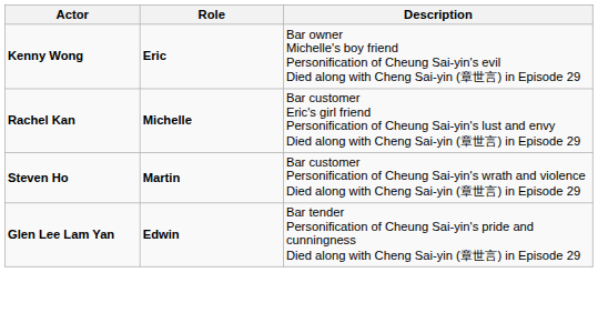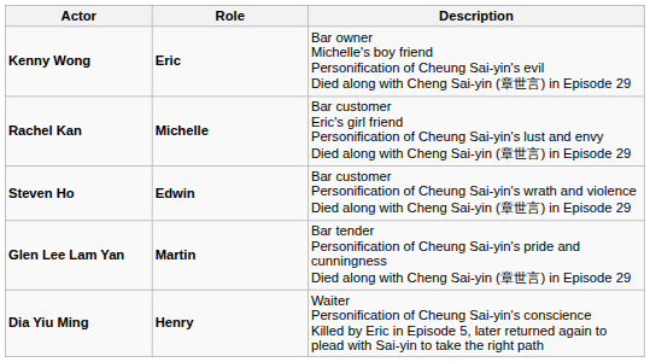 <table class="wikitable" width="60%">
 <tr>
 <th style="width:6%">Actor</th>
 <th style="width:6%">Role</th>
 <th style="width:15%">Description</th>
 </tr>
 <tr>
 <td><strong>Kenny Wong</strong></td>
 <td><strong>Eric</strong></td>
 <td>Bar owner<br>Michelle's boy friend<br>Personification of Cheung Sai-yin's evil<br>Died along with Cheng Sai-yin (章世言) in Episode 29</td>
 </tr>
 <tr>
 <td><strong>Rachel Kan</strong></td>
 <td><strong>Michelle</strong></td>
 <td>Bar customer<br>Eric's girl friend<br>Personification of Cheung Sai-yin's lust and envy<br>Died along with Cheng Sai-yin (章世言) in Episode 29</td>
 </tr>
 <tr>
 <td><strong>Steven Ho</strong></td>
-<td><strong>Martin</strong></td>
+<td><strong>Edwin</strong></td>
 <td>Bar customer<br>Personification of Cheung Sai-yin's wrath and violence<br>Died along with Cheng Sai-yin (章世言) in Episode 29</td>
 </tr>
 <tr>
 <td><strong>Glen Lee Lam Yan</strong></td>
-<td><strong>Edwin</strong></td>
+<td><strong>Martin</strong></td>
 <td>Bar tender<br>Personification of Cheung Sai-yin's pride and cunningness<br>Died along with Cheng Sai-yin (章世言) in Episode 29</td>
 </tr>
+<tr>
+<td><strong>Dia Yiu Ming</strong></td>
+<td><strong>Henry</strong></td>
+<td>Waiter<br>Personification of Cheung Sai-yin's conscience<br>Killed by Eric in Episode 5, later returned again to plead with Sai-yin to take the right path</td>
+</tr>
 </table>
